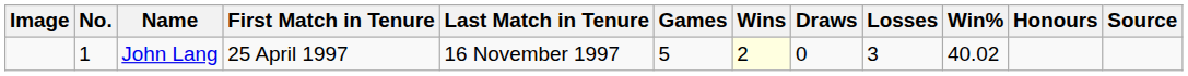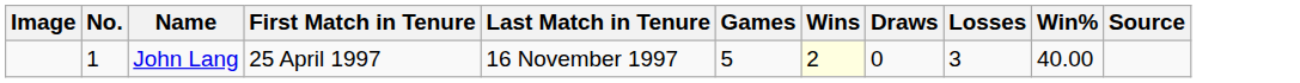 <table class="wikitable sortable">
 <tr>
 <th>Image</th>
 <th>No.</th>
 <th>Name</th>
 <th>First Match in Tenure</th>
 <th>Last Match in Tenure</th>
 <th>Games</th>
 <th>Wins</th>
 <th>Draws</th>
 <th>Losses</th>
 <th>Win%</th>
-<th>Honours</th>
 <th>Source</th>
 </tr>
 <tr>
 <td></td>
 <td>1</td>
 <td><a href='#'>John Lang</a></td>
 <td>25 April 1997</td>
 <td>16 November 1997</td>
 <td>5</td>
 <td style="background: lightyellow;">2</td>
 <td>0</td>
 <td>3</td>
-<td>40.02</td>
-<td></td>
+<td>40.00</td>
 <td></td>
 </tr>
 </table>
